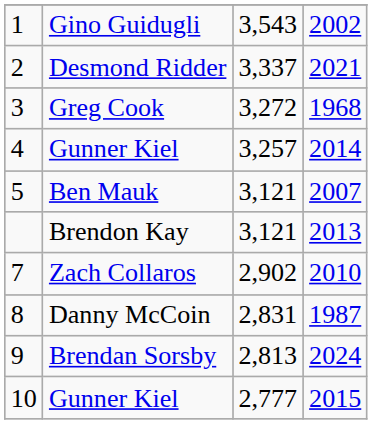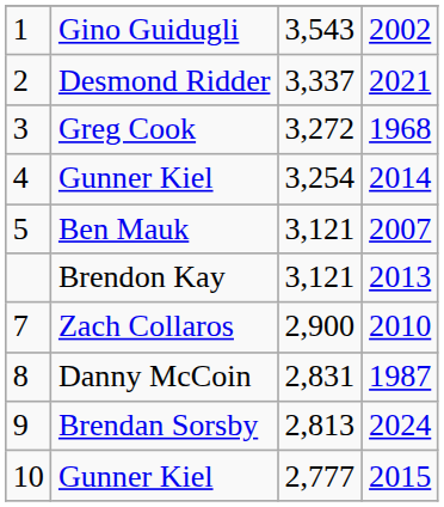 <table class="wikitable">
 <tr>
 </tr>
 <tr>
 <td>1</td>
 <td><a href='#'>Gino Guidugli</a></td>
 <td>3,543</td>
 <td><a href='#'>2002</a></td>
 </tr>
 <tr>
 <td>2</td>
 <td><a href='#'>Desmond Ridder</a></td>
 <td>3,337</td>
 <td><a href='#'>2021</a></td>
 </tr>
 <tr>
 <td>3</td>
 <td><a href='#'>Greg Cook</a></td>
 <td>3,272</td>
 <td><a href='#'>1968</a></td>
 </tr>
 <tr>
 <td>4</td>
 <td><a href='#'>Gunner Kiel</a></td>
-<td>3,257</td>
+<td>3,254</td>
 <td><a href='#'>2014</a></td>
 </tr>
 <tr>
 <td>5</td>
 <td><a href='#'>Ben Mauk</a></td>
 <td>3,121</td>
 <td><a href='#'>2007</a></td>
 </tr>
 <tr>
 <td></td>
 <td>Brendon Kay</td>
 <td>3,121</td>
 <td><a href='#'>2013</a></td>
 </tr>
 <tr>
 <td>7</td>
 <td><a href='#'>Zach Collaros</a></td>
-<td>2,902</td>
+<td>2,900</td>
 <td><a href='#'>2010</a></td>
 </tr>
 <tr>
 <td>8</td>
 <td>Danny McCoin</td>
 <td>2,831</td>
 <td><a href='#'>1987</a></td>
 </tr>
 <tr>
 <td>9</td>
 <td><a href='#'>Brendan Sorsby</a></td>
 <td>2,813</td>
 <td><a href='#'>2024</a></td>
 </tr>
 <tr>
 <td>10</td>
 <td><a href='#'>Gunner Kiel</a></td>
 <td>2,777</td>
 <td><a href='#'>2015</a></td>
 </tr>
 </table>
